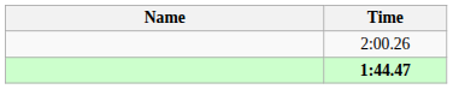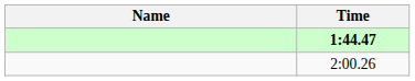 <table class="wikitable" style="text-align:center;">
 <tr>
 <th style="width:19em">Name</th>
 <th style="width:7em">Time</th>
 </tr>
+<tr bgcolor=ccffcc>
+<td align=left><strong></strong></td>
+<td><strong>1:44.47</strong></td>
+</tr>
 <tr>
 <td align=left></td>
 <td>2:00.26</td>
 </tr>
-<tr bgcolor=ccffcc>
-<td align=left><strong></strong></td>
-<td><strong>1:44.47</strong></td>
-</tr>
 </table>
